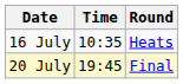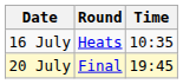 <table class="wikitable">
 <tr>
 <th>Date</th>
+<th>Round</th>
 <th>Time</th>
-<th>Round</th>
 </tr>
 <tr>
 <td>16 July</td>
+<td><a href='#'>Heats</a></td>
 <td>10:35</td>
-<td><a href='#'>Heats</a></td>
 </tr>
 <tr style=background:lemonchiffon>
 <td>20 July</td>
+<td><a href='#'>Final</a></td>
 <td>19:45</td>
-<td><a href='#'>Final</a></td>
 </tr>
 </table>
